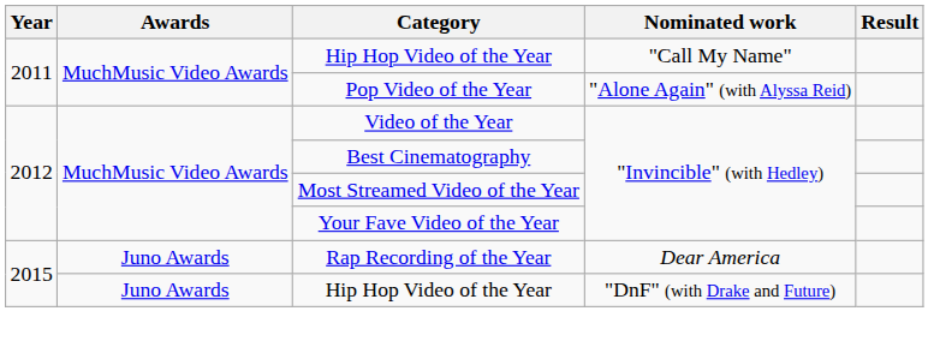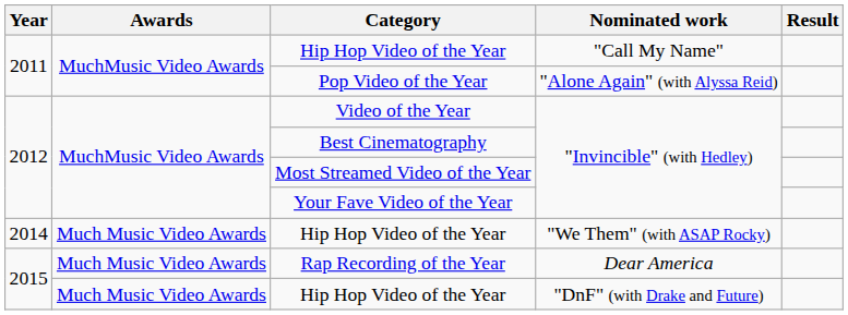 <table class="wikitable plainrowheaders" style="text-align:center;">
 <tr>
 <th>Year</th>
 <th>Awards</th>
 <th>Category</th>
 <th>Nominated work</th>
 <th>Result</th>
 </tr>
 <tr>
 <td rowspan="2">2011</td>
 <td rowspan="2"><a href='#'>MuchMusic Video Awards</a></td>
 <td><a href='#'>Hip Hop Video of the Year</a></td>
 <td>"Call My Name"</td>
 <td></td>
 </tr>
 <tr>
 <td><a href='#'>Pop Video of the Year</a></td>
 <td>"<a href='#'>Alone Again</a>" <small>(with <a href='#'>Alyssa Reid</a>)</small></td>
 <td></td>
 </tr>
 <tr>
 <td rowspan="4">2012</td>
 <td rowspan="4"><a href='#'>MuchMusic Video Awards</a></td>
 <td><a href='#'>Video of the Year</a></td>
 <td rowspan="4">"<a href='#'>Invincible</a>" <small>(with <a href='#'>Hedley</a>)</small></td>
 <td></td>
 </tr>
 <tr>
 <td><a href='#'>Best Cinematography</a></td>
 <td></td>
 </tr>
 <tr>
 <td><a href='#'>Most Streamed Video of the Year</a></td>
 <td></td>
 </tr>
 <tr>
 <td><a href='#'>Your Fave Video of the Year</a></td>
 <td></td>
 </tr>
 <tr>
+<td>2014</td>
+<td><a href='#'>Much Music Video Awards</a></td>
+<td>Hip Hop Video of the Year</td>
+<td>"We Them" <small>(with <a href='#'>ASAP Rocky</a>)</small></td>
+<td></td>
+</tr>
+<tr>
 <td rowspan="2">2015</td>
-<td><a href='#'>Juno Awards</a></td>
+<td><a href='#'>Much Music Video Awards</a></td>
 <td><a href='#'>Rap Recording of the Year</a></td>
 <td><em>Dear America</em></td>
 <td></td>
 </tr>
 <tr>
-<td><a href='#'>Juno Awards</a></td>
+<td><a href='#'>Much Music Video Awards</a></td>
 <td>Hip Hop Video of the Year</td>
 <td>"DnF" <small>(with <a href='#'>Drake</a> and <a href='#'>Future</a>)</small></td>
 <td></td>
 </tr>
 </table>
